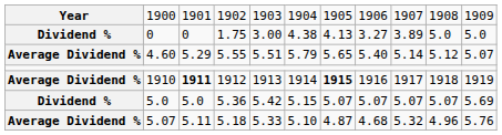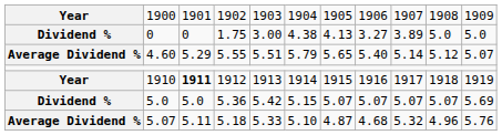 <table class="wikitable">
 <tr>
 <th>Year</th>
 <td>1900</td>
 <td>1901</td>
 <td>1902</td>
 <td>1903</td>
 <td>1904</td>
 <td>1905</td>
 <td>1906</td>
 <td>1907</td>
 <td>1908</td>
 <td>1909</td>
 </tr>
 <tr>
 <th>Dividend %</th>
 <td>0</td>
 <td>0</td>
 <td>1.75</td>
 <td>3.00</td>
 <td>4.38</td>
 <td>4.13</td>
 <td>3.27</td>
 <td>3.89</td>
 <td>5.0</td>
 <td>5.0</td>
 </tr>
 <tr>
 <th>Average Dividend %</th>
 <td>4.60</td>
 <td>5.29</td>
 <td>5.55</td>
 <td>5.51</td>
 <td>5.79</td>
 <td>5.65</td>
 <td>5.40</td>
 <td>5.14</td>
 <td>5.12</td>
 <td>5.07</td>
 </tr>
 <tr>
 <td colspan="11"></td>
 </tr>
 <tr>
-<th>Average Dividend %</th>
+<th>Year</th>
 <td>1910</td>
 <td><strong>1911</strong></td>
 <td>1912</td>
 <td>1913</td>
 <td>1914</td>
-<td><strong>1915</strong></td>
+<td>1915</td>
 <td>1916</td>
 <td>1917</td>
 <td>1918</td>
 <td>1919</td>
 </tr>
 <tr>
 <th>Dividend %</th>
 <td>5.0</td>
 <td>5.0</td>
 <td>5.36</td>
 <td>5.42</td>
 <td>5.15</td>
 <td>5.07</td>
 <td>5.07</td>
 <td>5.07</td>
 <td>5.07</td>
 <td>5.69</td>
 </tr>
 <tr>
 <th>Average Dividend %</th>
 <td>5.07</td>
 <td>5.11</td>
 <td>5.18</td>
 <td>5.33</td>
 <td>5.10</td>
 <td>4.87</td>
 <td>4.68</td>
 <td>5.32</td>
 <td>4.96</td>
 <td>5.76</td>
 </tr>
 </table>
